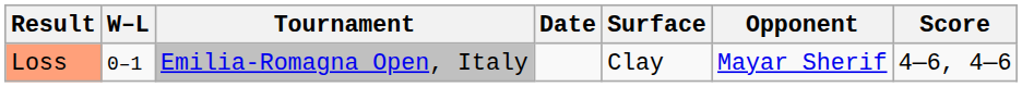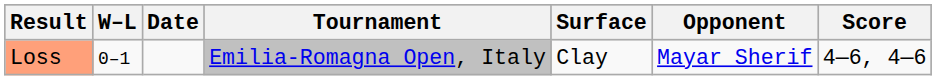 <table class="sortable wikitable">
 <tr>
 <th>Result</th>
 <th class="unsortable">W–L</th>
+<th>Date</th>
 <th>Tournament</th>
-<th>Date</th>
 <th>Surface</th>
 <th>Opponent</th>
 <th class="unsortable">Score</th>
 </tr>
 <tr>
 <td style="background:#ffa07a">Loss</td>
 <td><small>0–1</small></td>
+<td><a href='#'></a></td>
 <td style="background:silver;"><a href='#'>Emilia-Romagna Open</a>, Italy</td>
-<td><a href='#'></a></td>
 <td>Clay</td>
 <td> <a href='#'>Mayar Sherif</a></td>
 <td>4—6, 4—6</td>
 </tr>
 </table>
